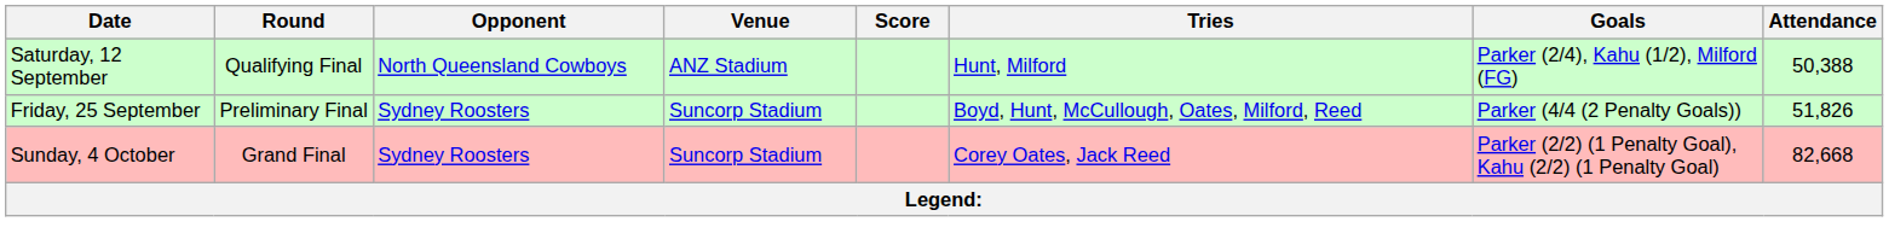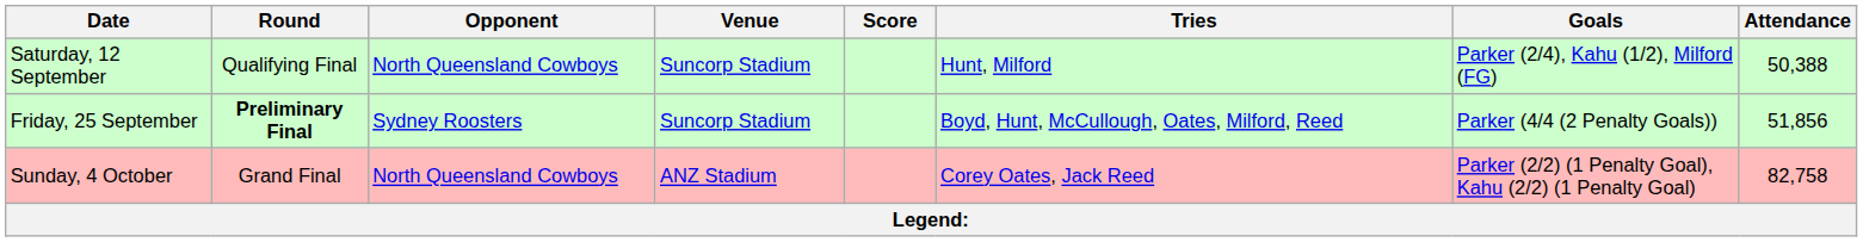 <table class="wikitable" style="font-size:75%;">
 <tr>
 <th width="120">Date</th>
 <th width="90">Round</th>
 <th width="170">Opponent</th>
 <th width="110">Venue</th>
 <th width="50">Score</th>
 <th width="310">Tries</th>
 <th width="170">Goals</th>
 <th width="60">Attendance</th>
 </tr>
 <tr bgcolor= #CCFFCC>
 <td>Saturday, 12 September</td>
 <td style="text-align:center;">Qualifying Final</td>
 <td> <a href='#'>North Queensland Cowboys</a></td>
-<td><a href='#'>ANZ Stadium</a></td>
+<td><a href='#'>Suncorp Stadium</a></td>
 <td style="text-align:center;"></td>
 <td><a href='#'>Hunt</a>, <a href='#'>Milford</a></td>
 <td><a href='#'>Parker</a> (2/4), <a href='#'>Kahu</a> (1/2), <a href='#'>Milford</a> (<a href='#'>FG</a>)</td>
 <td style="text-align:center;">50,388</td>
 </tr>
 <tr bgcolor= #CCFFCC>
 <td>Friday, 25 September</td>
-<td style="text-align:center;">Preliminary Final</td>
+<td style="text-align:center;"><strong>Preliminary Final</strong></td>
 <td> <a href='#'>Sydney Roosters</a></td>
 <td><a href='#'>Suncorp Stadium</a></td>
 <td style="text-align:center;"></td>
 <td><a href='#'>Boyd</a>, <a href='#'>Hunt</a>, <a href='#'>McCullough</a>, <a href='#'>Oates</a>, <a href='#'>Milford</a>, <a href='#'>Reed</a></td>
 <td><a href='#'>Parker</a> (4/4 (2 Penalty Goals))</td>
-<td style="text-align:center;">51,826</td>
+<td style="text-align:center;">51,856</td>
 </tr>
 <tr bgcolor= #FFBBBB>
 <td>Sunday, 4 October</td>
 <td style="text-align:center;">Grand Final</td>
-<td> <a href='#'>Sydney Roosters</a></td>
-<td><a href='#'>Suncorp Stadium</a></td>
+<td> <a href='#'>North Queensland Cowboys</a></td>
+<td><a href='#'>ANZ Stadium</a></td>
 <td style="text-align:center;"></td>
 <td><a href='#'>Corey Oates</a>, <a href='#'>Jack Reed</a></td>
 <td><a href='#'>Parker</a> (2/2) (1 Penalty Goal), <a href='#'>Kahu</a> (2/2) (1 Penalty Goal)</td>
-<td style="text-align:center;">82,668</td>
+<td style="text-align:center;">82,758</td>
 </tr>
 <tr>
 <th colspan="8"><strong>Legend</strong>:   </th>
 </tr>
 </table>
